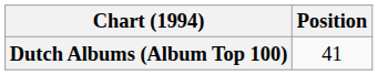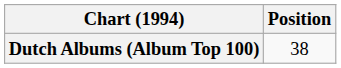 <table class="wikitable plainrowheaders" style="text-align:center;">
 <tr>
 <th scope="col">Chart (1994)</th>
 <th scope="col">Position</th>
 </tr>
 <tr>
 <th scope="row">Dutch Albums (Album Top 100)</th>
-<td>41</td>
+<td>38</td>
 </tr>
 </table>
